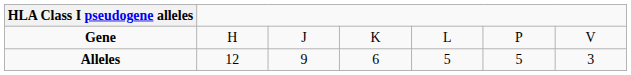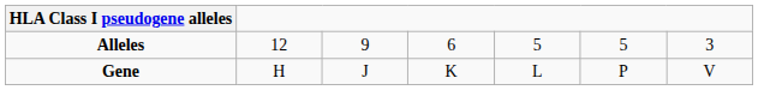 <table class="wikitable collapsible collapsed">
 <tr align="center">
 <th>HLA Class I <a href='#'>pseudogene</a> alleles</th>
+</tr>
+<tr align="center">
+<td><strong>Alleles</strong></td>
+<td>12</td>
+<td>9</td>
+<td>6</td>
+<td>5</td>
+<td>5</td>
+<td>3</td>
 </tr>
 <tr align="center">
 <td><strong>Gene</strong></td>
 <td style="width: 75px;">H</td>
 <td style="width: 75px;">J</td>
 <td style="width: 75px;">K</td>
 <td style="width: 75px;">L</td>
 <td style="width: 75px;">P</td>
 <td style="width: 75px;">V</td>
 </tr>
-<tr align="center">
-<td><strong>Alleles</strong></td>
-<td>12</td>
-<td>9</td>
-<td>6</td>
-<td>5</td>
-<td>5</td>
-<td>3</td>
-</tr>
 </table>
